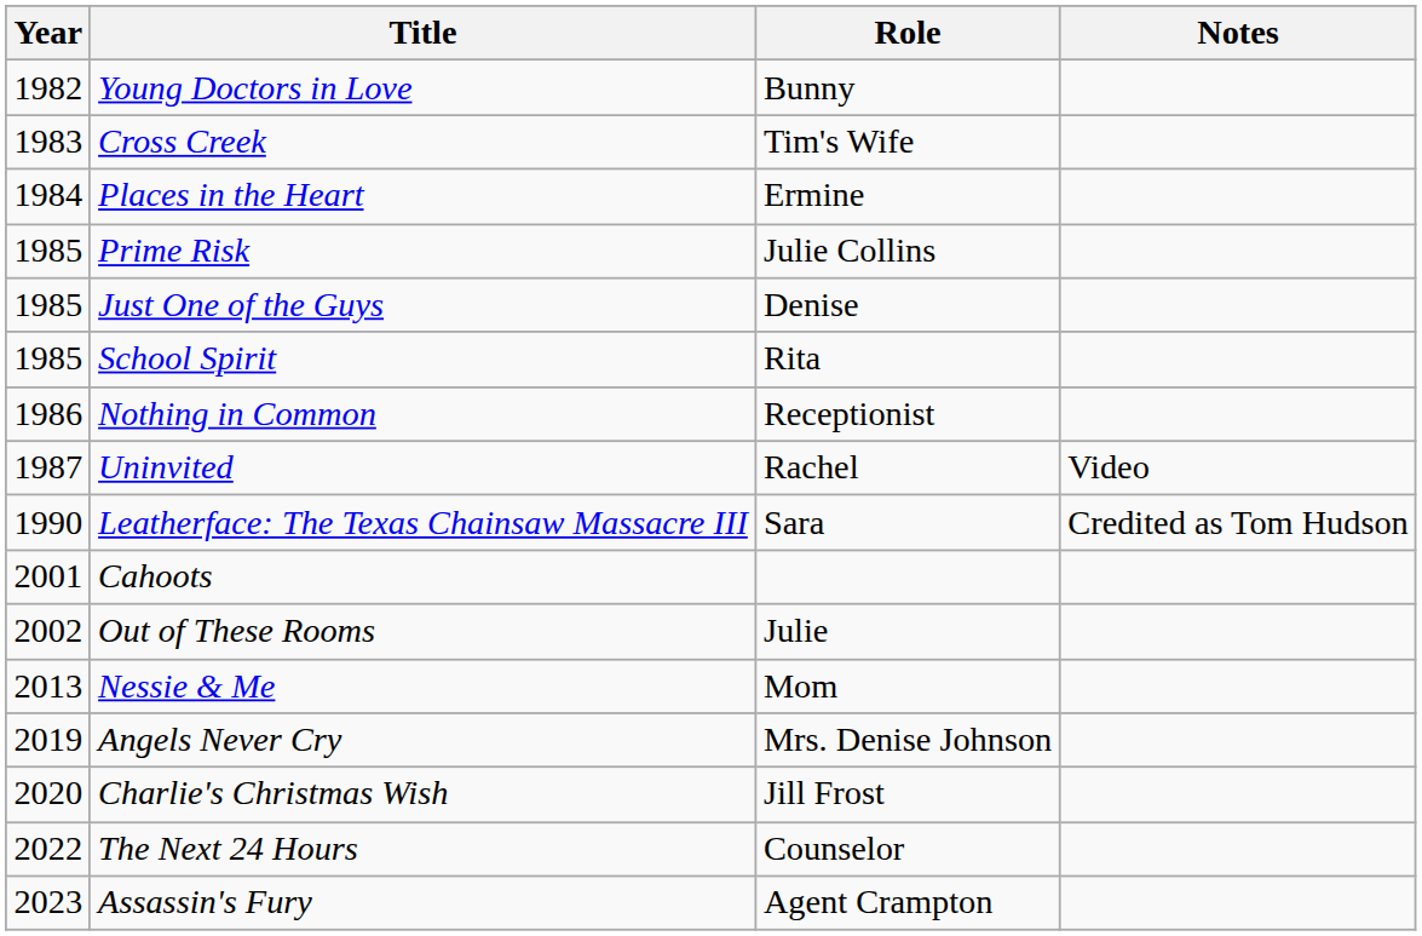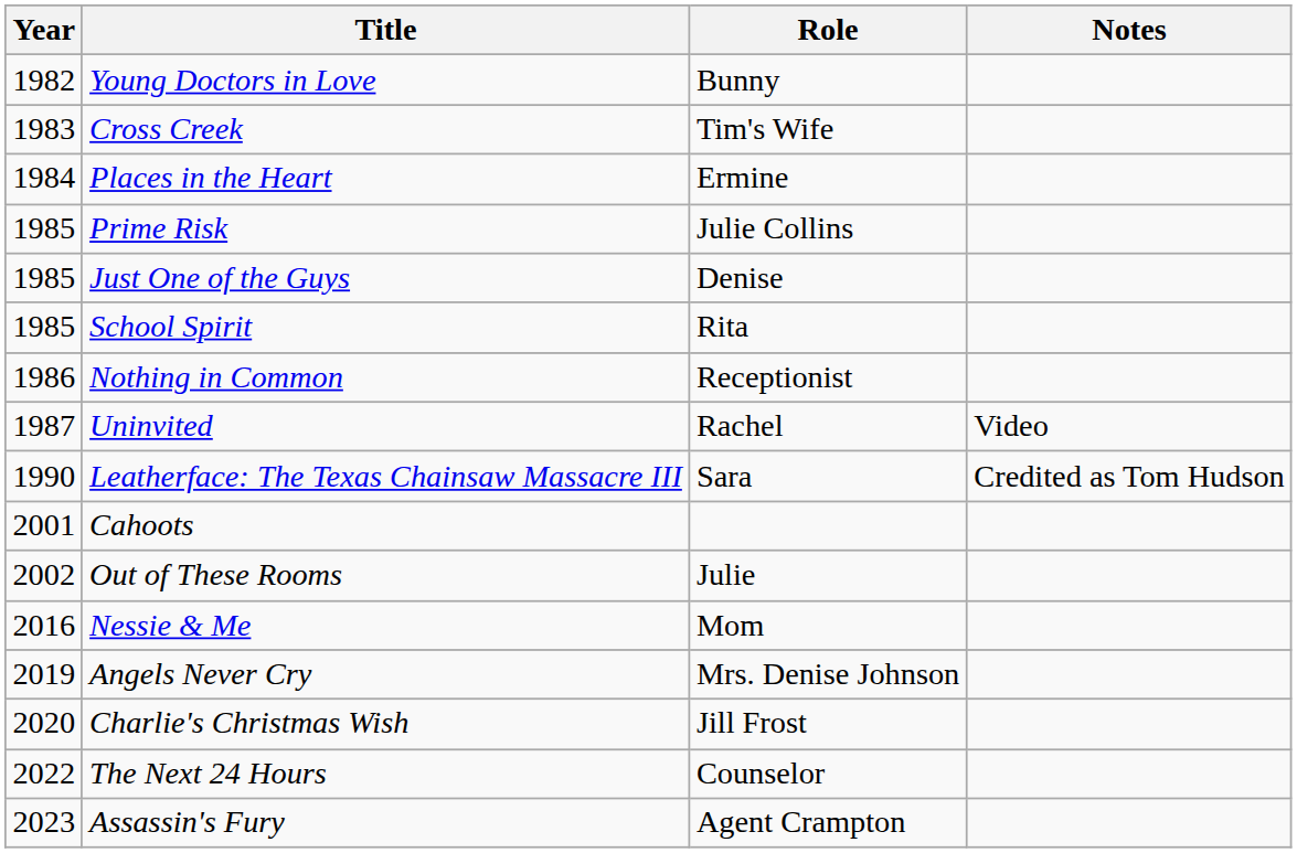 <table class="wikitable sortable">
 <tr>
 <th>Year</th>
 <th>Title</th>
 <th>Role</th>
 <th class="unsortable">Notes</th>
 </tr>
 <tr>
 <td>1982</td>
 <td><em><a href='#'>Young Doctors in Love</a></em></td>
 <td>Bunny</td>
 <td></td>
 </tr>
 <tr>
 <td>1983</td>
 <td><em><a href='#'>Cross Creek</a></em></td>
 <td>Tim's Wife</td>
 <td></td>
 </tr>
 <tr>
 <td>1984</td>
 <td><em><a href='#'>Places in the Heart</a></em></td>
 <td>Ermine</td>
 <td></td>
 </tr>
 <tr>
 <td>1985</td>
 <td><em><a href='#'>Prime Risk</a></em></td>
 <td>Julie Collins</td>
 <td></td>
 </tr>
 <tr>
 <td>1985</td>
 <td><em><a href='#'>Just One of the Guys</a></em></td>
 <td>Denise</td>
 <td></td>
 </tr>
 <tr>
 <td>1985</td>
 <td><em><a href='#'>School Spirit</a></em></td>
 <td>Rita</td>
 <td></td>
 </tr>
 <tr>
 <td>1986</td>
 <td><em><a href='#'>Nothing in Common</a></em></td>
 <td>Receptionist</td>
 <td></td>
 </tr>
 <tr>
 <td>1987</td>
 <td><em><a href='#'>Uninvited</a></em></td>
 <td>Rachel</td>
 <td>Video</td>
 </tr>
 <tr>
 <td>1990</td>
 <td><em><a href='#'>Leatherface: The Texas Chainsaw Massacre III</a></em></td>
 <td>Sara</td>
 <td>Credited as Tom Hudson</td>
 </tr>
 <tr>
 <td>2001</td>
 <td><em>Cahoots</em></td>
 <td></td>
 </tr>
 <tr>
 <td>2002</td>
 <td><em>Out of These Rooms</em></td>
 <td>Julie</td>
 <td></td>
 </tr>
 <tr>
-<td>2013</td>
+<td>2016</td>
 <td><em><a href='#'>Nessie & Me</a></em></td>
 <td>Mom</td>
 <td></td>
 </tr>
 <tr>
 <td>2019</td>
 <td><em>Angels Never Cry</em></td>
 <td>Mrs. Denise Johnson</td>
 <td></td>
 </tr>
 <tr>
 <td>2020</td>
 <td><em>Charlie's Christmas Wish</em></td>
 <td>Jill Frost</td>
 <td></td>
 </tr>
 <tr>
 <td>2022</td>
 <td><em>The Next 24 Hours</em></td>
 <td>Counselor</td>
 <td></td>
 </tr>
 <tr>
 <td>2023</td>
 <td><em>Assassin's Fury</em></td>
 <td>Agent Crampton</td>
 <td></td>
 </tr>
 </table>
